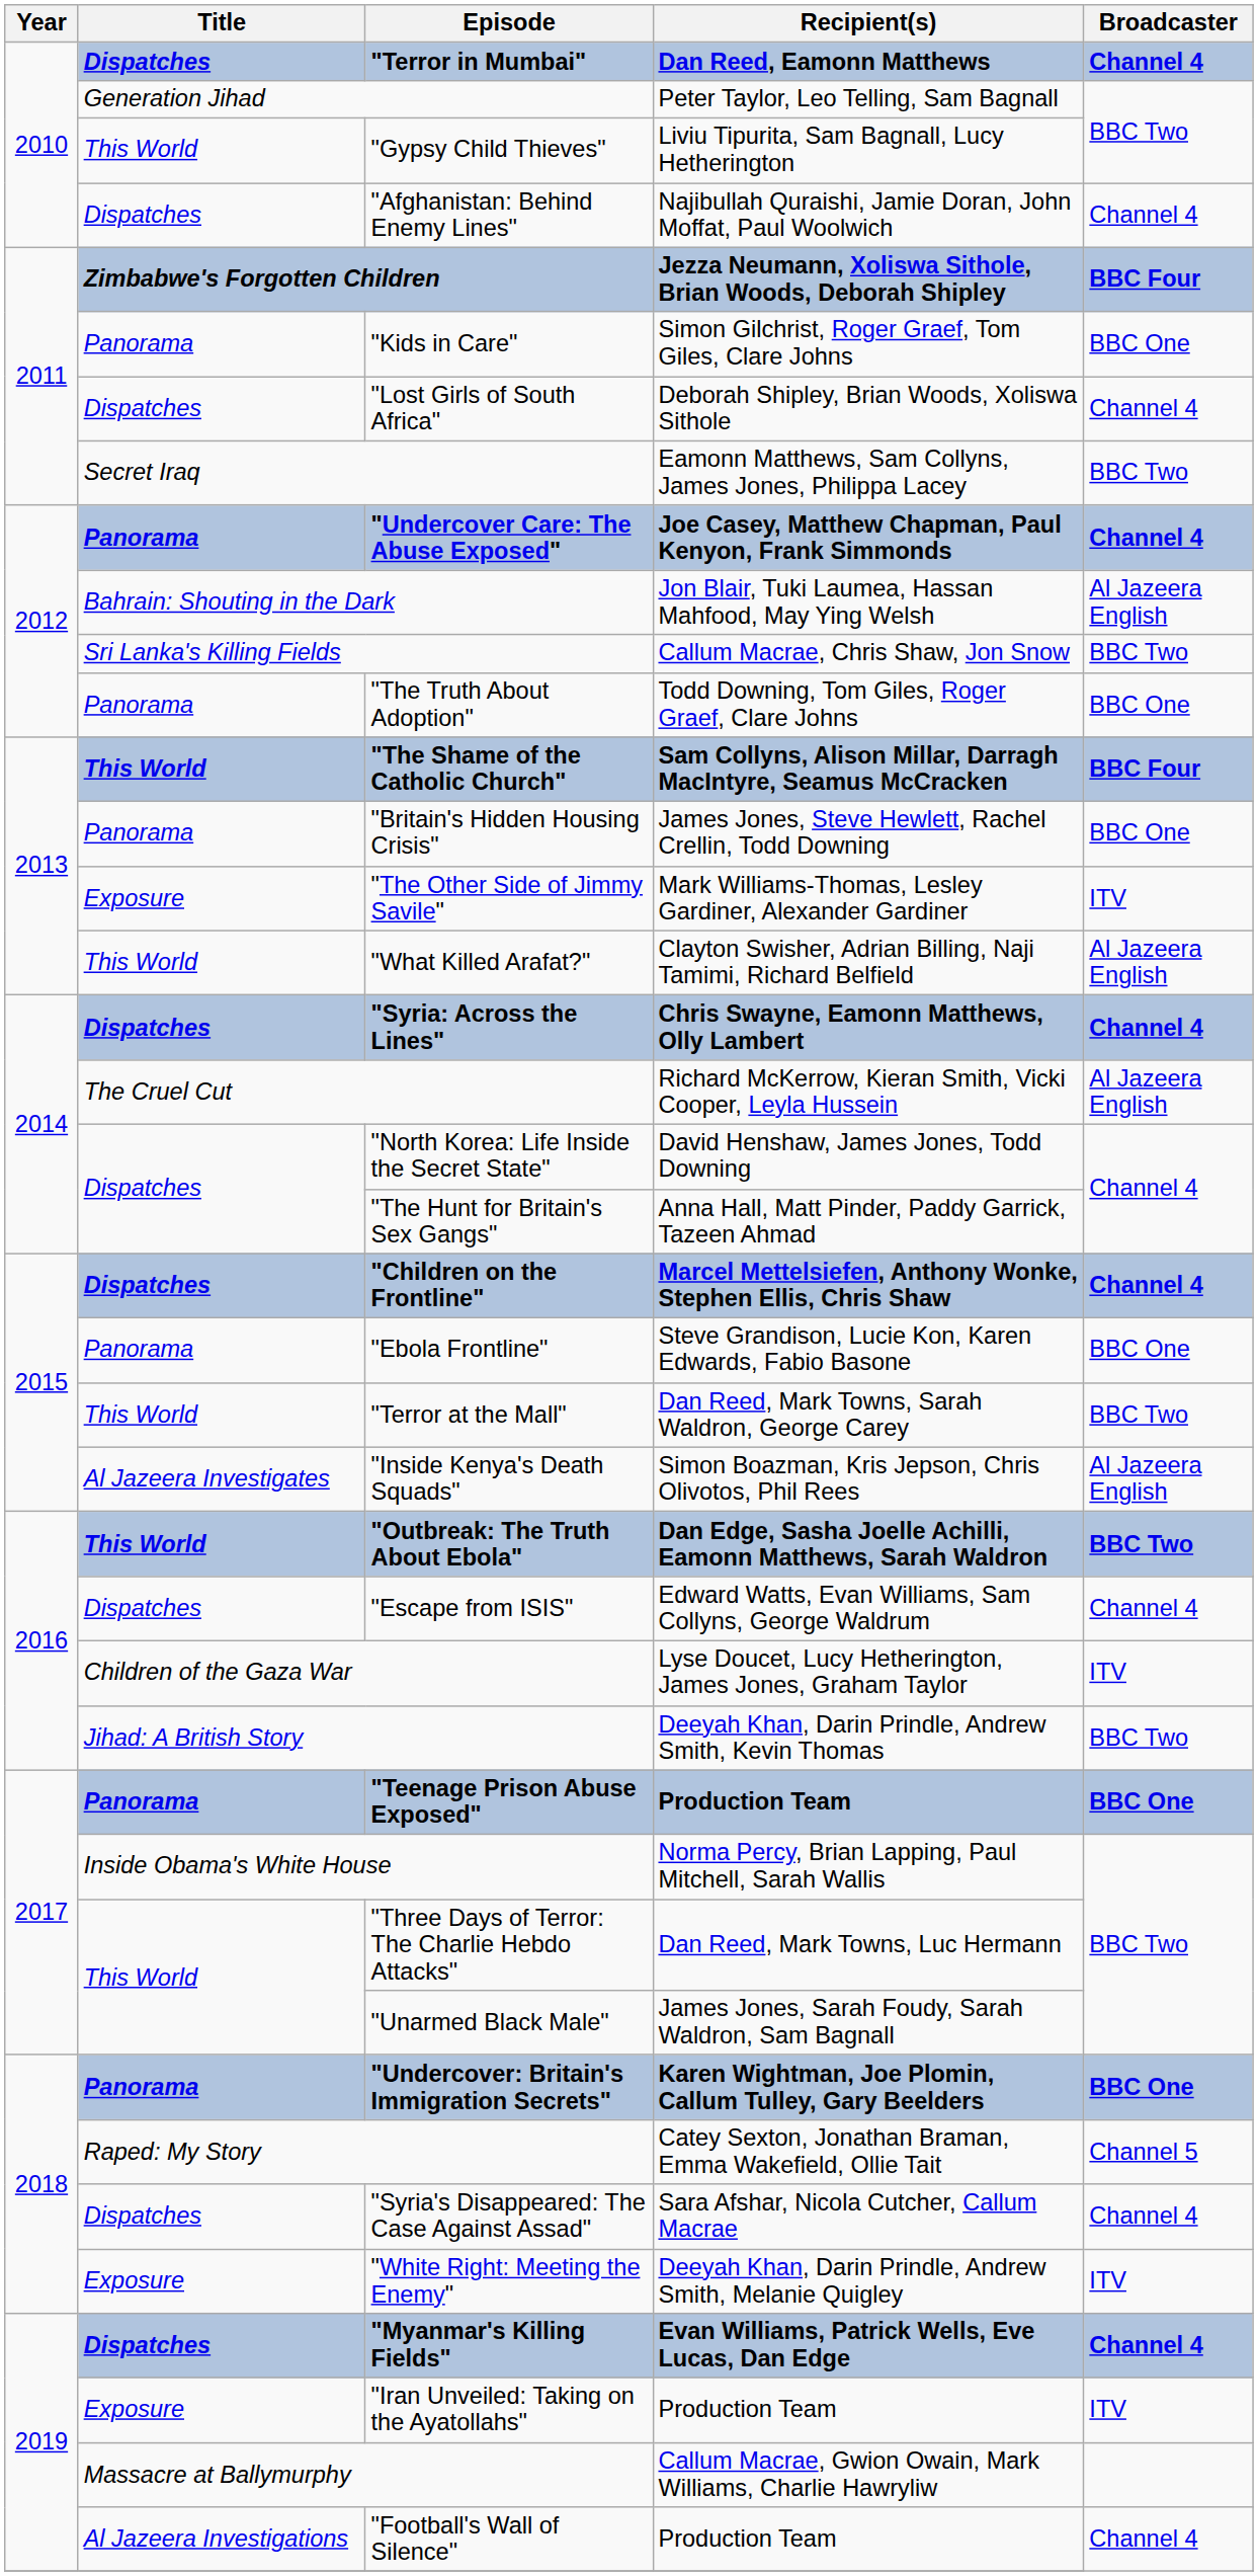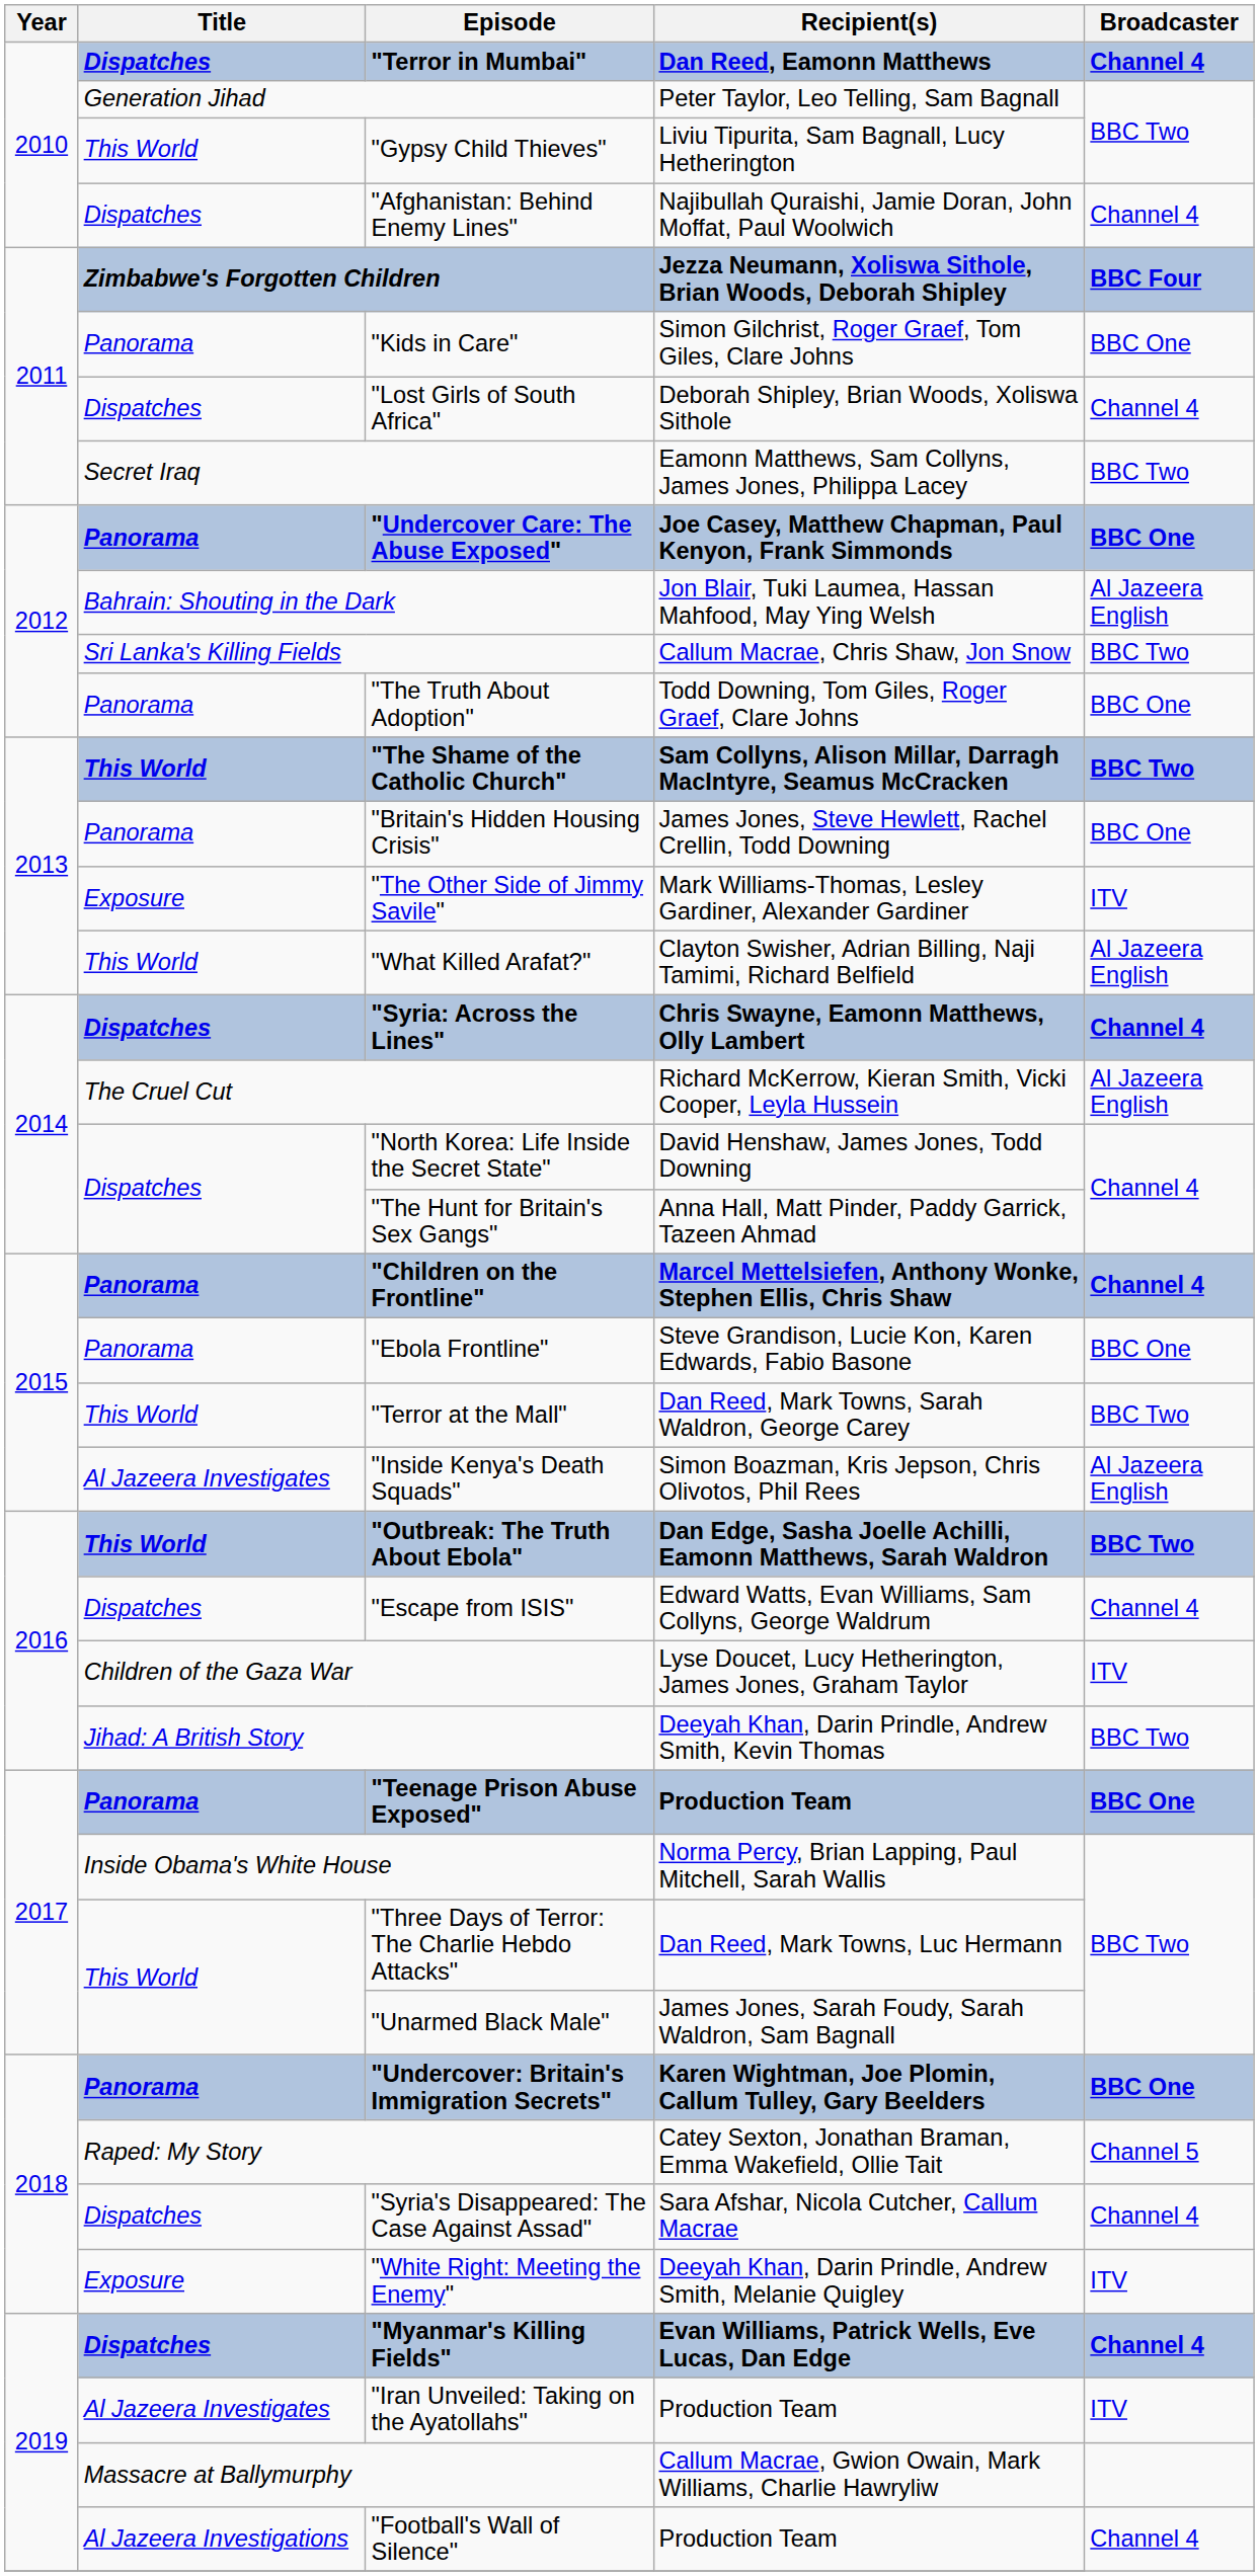 <table class="wikitable" width="95%">
 <tr>
 <th width=5%>Year</th>
 <th width=20%>Title</th>
 <th width=20%>Episode</th>
 <th width=30%><strong>Recipient(s)</strong></th>
 <th width=10%><strong>Broadcaster</strong></th>
 </tr>
 <tr>
 <td rowspan="4" style="text-align:center;"><a href='#'>2010</a></td>
 <td style="background:#B0C4DE;"><strong><em><a href='#'>Dispatches</a></em></strong></td>
 <td style="background:#B0C4DE;"><strong>"Terror in Mumbai"</strong></td>
 <td style="background:#B0C4DE;"><strong><a href='#'>Dan Reed</a>, Eamonn Matthews</strong></td>
 <td style="background:#B0C4DE;"><strong><a href='#'>Channel 4</a></strong></td>
 </tr>
 <tr>
 <td colspan="2"><em>Generation Jihad</em></td>
 <td>Peter Taylor, Leo Telling, Sam Bagnall</td>
 <td rowspan="2"><a href='#'>BBC Two</a></td>
 </tr>
 <tr>
 <td><em><a href='#'>This World</a></em></td>
 <td>"Gypsy Child Thieves"</td>
 <td>Liviu Tipurita, Sam Bagnall, Lucy Hetherington</td>
 </tr>
 <tr>
 <td><em><a href='#'>Dispatches</a></em></td>
 <td>"Afghanistan: Behind Enemy Lines"</td>
 <td>Najibullah Quraishi, Jamie Doran, John Moffat, Paul Woolwich</td>
 <td><a href='#'>Channel 4</a></td>
 </tr>
 <tr>
 <td rowspan="4" style="text-align:center;"><a href='#'>2011</a></td>
 <td colspan="2" style="background:#B0C4DE;"><strong><em>Zimbabwe's Forgotten Children</em></strong></td>
 <td style="background:#B0C4DE;"><strong>Jezza Neumann, <a href='#'>Xoliswa Sithole</a>, Brian Woods, Deborah Shipley</strong></td>
 <td style="background:#B0C4DE;"><strong><a href='#'>BBC Four</a></strong></td>
 </tr>
 <tr>
 <td><em><a href='#'>Panorama</a></em></td>
 <td>"Kids in Care"</td>
 <td>Simon Gilchrist, <a href='#'>Roger Graef</a>, Tom Giles, Clare Johns</td>
 <td><a href='#'>BBC One</a></td>
 </tr>
 <tr>
 <td><em><a href='#'>Dispatches</a></em></td>
 <td>"Lost Girls of South Africa"</td>
 <td>Deborah Shipley, Brian Woods, Xoliswa Sithole</td>
 <td><a href='#'>Channel 4</a></td>
 </tr>
 <tr>
 <td colspan="2"><em>Secret Iraq</em></td>
 <td>Eamonn Matthews, Sam Collyns, James Jones, Philippa Lacey</td>
 <td><a href='#'>BBC Two</a></td>
 </tr>
 <tr>
 <td rowspan="4" style="text-align:center;"><a href='#'>2012</a></td>
 <td style="background:#B0C4DE;"><strong><em><a href='#'>Panorama</a></em></strong></td>
 <td style="background:#B0C4DE;"><strong>"<a href='#'>Undercover Care: The Abuse Exposed</a>"</strong></td>
 <td style="background:#B0C4DE;"><strong>Joe Casey, Matthew Chapman, Paul Kenyon, Frank Simmonds</strong></td>
-<td style="background:#B0C4DE;"><strong><a href='#'>Channel 4</a></strong></td>
+<td style="background:#B0C4DE;"><strong><a href='#'>BBC One</a></strong></td>
 </tr>
 <tr>
 <td colspan="2"><em><a href='#'>Bahrain: Shouting in the Dark</a></em></td>
 <td><a href='#'>Jon Blair</a>, Tuki Laumea, Hassan Mahfood, May Ying Welsh</td>
 <td><a href='#'>Al Jazeera English</a></td>
 </tr>
 <tr>
 <td colspan="2"><em><a href='#'>Sri Lanka's Killing Fields</a></em></td>
 <td><a href='#'>Callum Macrae</a>, Chris Shaw, <a href='#'>Jon Snow</a></td>
 <td><a href='#'>BBC Two</a></td>
 </tr>
 <tr>
 <td><em><a href='#'>Panorama</a></em></td>
 <td>"The Truth About Adoption"</td>
 <td>Todd Downing, Tom Giles, <a href='#'>Roger Graef</a>, Clare Johns</td>
 <td><a href='#'>BBC One</a></td>
 </tr>
 <tr>
 <td rowspan="4" style="text-align:center;"><a href='#'>2013</a></td>
 <td style="background:#B0C4DE;"><strong><em><a href='#'>This World</a></em></strong></td>
 <td style="background:#B0C4DE;"><strong>"The Shame of the Catholic Church"</strong></td>
 <td style="background:#B0C4DE;"><strong>Sam Collyns, Alison Millar, Darragh MacIntyre, Seamus McCracken</strong></td>
-<td style="background:#B0C4DE;"><strong><a href='#'>BBC Four</a></strong></td>
+<td style="background:#B0C4DE;"><strong><a href='#'>BBC Two</a></strong></td>
 </tr>
 <tr>
 <td><em><a href='#'>Panorama</a></em></td>
 <td>"Britain's Hidden Housing Crisis"</td>
 <td>James Jones, <a href='#'>Steve Hewlett</a>, Rachel Crellin, Todd Downing</td>
 <td><a href='#'>BBC One</a></td>
 </tr>
 <tr>
 <td><em><a href='#'>Exposure</a></em></td>
 <td>"<a href='#'>The Other Side of Jimmy Savile</a>"</td>
 <td>Mark Williams-Thomas, Lesley Gardiner, Alexander Gardiner</td>
 <td><a href='#'>ITV</a></td>
 </tr>
 <tr>
 <td><em><a href='#'>This World</a></em></td>
 <td>"What Killed Arafat?"</td>
 <td>Clayton Swisher, Adrian Billing, Naji Tamimi, Richard Belfield</td>
 <td><a href='#'>Al Jazeera English</a></td>
 </tr>
 <tr>
 <td rowspan="4" style="text-align:center;"><a href='#'>2014</a></td>
 <td style="background:#B0C4DE;"><strong><em><a href='#'>Dispatches</a></em></strong></td>
 <td style="background:#B0C4DE;"><strong>"Syria: Across the Lines"</strong></td>
 <td style="background:#B0C4DE;"><strong>Chris Swayne, Eamonn Matthews, Olly Lambert</strong></td>
 <td style="background:#B0C4DE;"><strong><a href='#'>Channel 4</a></strong></td>
 </tr>
 <tr>
 <td colspan="2"><em>The Cruel Cut</em></td>
 <td>Richard McKerrow, Kieran Smith, Vicki Cooper, <a href='#'>Leyla Hussein</a></td>
 <td><a href='#'>Al Jazeera English</a></td>
 </tr>
 <tr>
 <td rowspan="2"><em><a href='#'>Dispatches</a></em></td>
 <td>"North Korea: Life Inside the Secret State"</td>
 <td>David Henshaw, James Jones, Todd Downing</td>
 <td rowspan="2"><a href='#'>Channel 4</a></td>
 </tr>
 <tr>
 <td>"The Hunt for Britain's Sex Gangs"</td>
 <td>Anna Hall, Matt Pinder, Paddy Garrick, Tazeen Ahmad</td>
 </tr>
 <tr>
 <td rowspan="4" style="text-align:center;"><a href='#'>2015</a></td>
-<td style="background:#B0C4DE;"><strong><em><a href='#'>Dispatches</a></em></strong></td>
+<td style="background:#B0C4DE;"><strong><em><a href='#'>Panorama</a></em></strong></td>
 <td style="background:#B0C4DE;"><strong>"Children on the Frontline"</strong></td>
 <td style="background:#B0C4DE;"><strong><a href='#'>Marcel Mettelsiefen</a>, Anthony Wonke, Stephen Ellis, Chris Shaw</strong></td>
 <td style="background:#B0C4DE;"><strong><a href='#'>Channel 4</a></strong></td>
 </tr>
 <tr>
 <td><em><a href='#'>Panorama</a></em></td>
 <td>"Ebola Frontline"</td>
 <td>Steve Grandison, Lucie Kon, Karen Edwards, Fabio Basone</td>
 <td><a href='#'>BBC One</a></td>
 </tr>
 <tr>
 <td><em><a href='#'>This World</a></em></td>
 <td>"Terror at the Mall"</td>
 <td><a href='#'>Dan Reed</a>, Mark Towns, Sarah Waldron, George Carey</td>
 <td><a href='#'>BBC Two</a></td>
 </tr>
 <tr>
 <td><em><a href='#'>Al Jazeera Investigates</a></em></td>
 <td>"Inside Kenya's Death Squads"</td>
 <td>Simon Boazman, Kris Jepson, Chris Olivotos, Phil Rees</td>
 <td><a href='#'>Al Jazeera English</a></td>
 </tr>
 <tr>
 <td rowspan="4" style="text-align:center;"><a href='#'>2016</a></td>
 <td style="background:#B0C4DE;"><strong><em><a href='#'>This World</a></em></strong></td>
 <td style="background:#B0C4DE;"><strong>"Outbreak: The Truth About Ebola"</strong></td>
 <td style="background:#B0C4DE;"><strong>Dan Edge, Sasha Joelle Achilli, Eamonn Matthews, Sarah Waldron</strong></td>
 <td style="background:#B0C4DE;"><strong><a href='#'>BBC Two</a></strong></td>
 </tr>
 <tr>
 <td><em><a href='#'>Dispatches</a></em></td>
 <td>"Escape from ISIS"</td>
 <td>Edward Watts, Evan Williams, Sam Collyns, George Waldrum</td>
 <td><a href='#'>Channel 4</a></td>
 </tr>
 <tr>
 <td colspan="2"><em>Children of the Gaza War</em></td>
 <td>Lyse Doucet, Lucy Hetherington, James Jones, Graham Taylor</td>
 <td><a href='#'>ITV</a></td>
 </tr>
 <tr>
 <td colspan="2"><em><a href='#'>Jihad: A British Story</a></em></td>
 <td><a href='#'>Deeyah Khan</a>, Darin Prindle, Andrew Smith, Kevin Thomas</td>
 <td><a href='#'>BBC Two</a></td>
 </tr>
 <tr>
 <td rowspan="4" style="text-align:center;"><a href='#'>2017</a></td>
 <td style="background:#B0C4DE;"><strong><em><a href='#'>Panorama</a></em></strong></td>
 <td style="background:#B0C4DE;"><strong>"Teenage Prison Abuse Exposed"</strong></td>
 <td style="background:#B0C4DE;"><strong>Production Team</strong></td>
 <td style="background:#B0C4DE;"><strong><a href='#'>BBC One</a></strong></td>
 </tr>
 <tr>
 <td colspan="2"><em>Inside Obama's White House</em></td>
 <td><a href='#'>Norma Percy</a>, Brian Lapping, Paul Mitchell, Sarah Wallis</td>
 <td rowspan="3"><a href='#'>BBC Two</a></td>
 </tr>
 <tr>
 <td rowspan="2"><em><a href='#'>This World</a></em></td>
 <td>"Three Days of Terror: The Charlie Hebdo Attacks"</td>
 <td><a href='#'>Dan Reed</a>, Mark Towns, Luc Hermann</td>
 </tr>
 <tr>
 <td>"Unarmed Black Male"</td>
 <td>James Jones, Sarah Foudy, Sarah Waldron, Sam Bagnall</td>
 </tr>
 <tr>
 <td rowspan="4" style="text-align:center;"><a href='#'>2018</a></td>
 <td style="background:#B0C4DE;"><strong><em><a href='#'>Panorama</a></em></strong></td>
 <td style="background:#B0C4DE;"><strong>"Undercover: Britain's Immigration Secrets"</strong></td>
 <td style="background:#B0C4DE;"><strong>Karen Wightman, Joe Plomin, Callum Tulley, Gary Beelders</strong></td>
 <td style="background:#B0C4DE;"><strong><a href='#'>BBC One</a></strong></td>
 </tr>
 <tr>
 <td colspan="2"><em>Raped: My Story</em></td>
 <td>Catey Sexton, Jonathan Braman, Emma Wakefield, Ollie Tait</td>
 <td><a href='#'>Channel 5</a></td>
 </tr>
 <tr>
 <td><em><a href='#'>Dispatches</a></em></td>
 <td>"Syria's Disappeared: The Case Against Assad"</td>
 <td>Sara Afshar, Nicola Cutcher, <a href='#'>Callum Macrae</a></td>
 <td><a href='#'>Channel 4</a></td>
 </tr>
 <tr>
 <td><em><a href='#'>Exposure</a></em></td>
 <td>"<a href='#'>White Right: Meeting the Enemy</a>"</td>
 <td><a href='#'>Deeyah Khan</a>, Darin Prindle, Andrew Smith, Melanie Quigley</td>
 <td><a href='#'>ITV</a></td>
 </tr>
 <tr>
 <td rowspan="4" style="text-align:center;"><a href='#'>2019</a><br></td>
 <td style="background:#B0C4DE;"><strong><em><a href='#'>Dispatches</a></em></strong></td>
 <td style="background:#B0C4DE;"><strong>"Myanmar's Killing Fields"</strong></td>
 <td style="background:#B0C4DE;"><strong>Evan Williams, Patrick Wells, Eve Lucas, Dan Edge</strong></td>
 <td style="background:#B0C4DE;"><strong><a href='#'>Channel 4</a></strong></td>
 </tr>
 <tr>
-<td><em><a href='#'>Exposure</a></em></td>
+<td><em><a href='#'>Al Jazeera Investigates</a></em></td>
 <td>"Iran Unveiled: Taking on the Ayatollahs"</td>
 <td>Production Team</td>
 <td><a href='#'>ITV</a></td>
 </tr>
 <tr>
 <td colspan="2"><em>Massacre at Ballymurphy</em></td>
 <td><a href='#'>Callum Macrae</a>, Gwion Owain, Mark Williams, Charlie Hawryliw</td>
 </tr>
 <tr>
 <td><em><a href='#'>Al Jazeera Investigations</a></em></td>
 <td>"Football's Wall of Silence"</td>
 <td>Production Team</td>
 <td rowspan="2"><a href='#'>Channel 4</a></td>
 </tr>
 <tr>
 </tr>
 </table>
